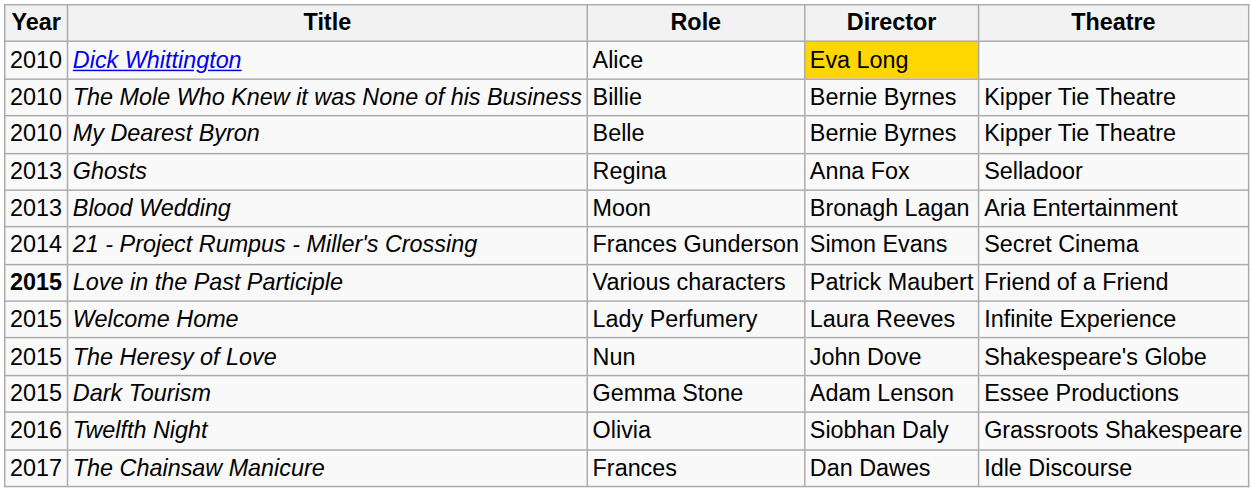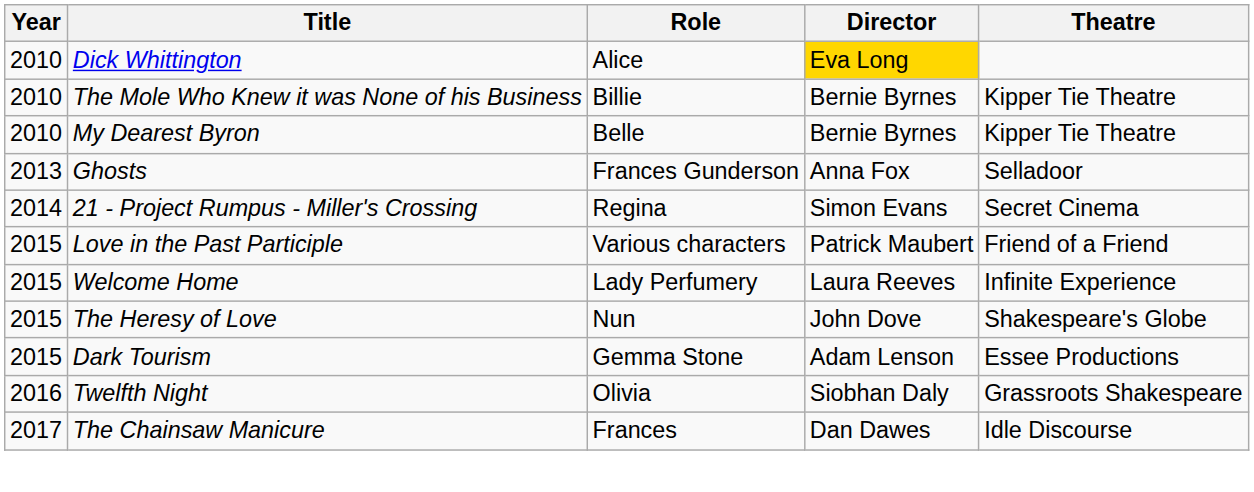 <table class="wikitable sortable">
 <tr>
 <th>Year</th>
 <th>Title</th>
 <th>Role</th>
 <th>Director</th>
 <th>Theatre</th>
 </tr>
 <tr>
 <td>2010</td>
 <td><em><a href='#'>Dick Whittington</a></em></td>
 <td>Alice</td>
 <td style="background: gold;">Eva Long</td>
 <td></td>
 </tr>
 <tr>
 <td>2010</td>
 <td><em>The Mole Who Knew it was None of his Business</em></td>
 <td>Billie</td>
 <td>Bernie Byrnes</td>
 <td>Kipper Tie Theatre</td>
 </tr>
 <tr>
 <td>2010</td>
 <td><em>My Dearest Byron</em></td>
 <td>Belle</td>
 <td>Bernie Byrnes</td>
 <td>Kipper Tie Theatre</td>
 </tr>
 <tr>
 <td>2013</td>
 <td><em>Ghosts</em></td>
-<td>Regina</td>
+<td>Frances Gunderson</td>
 <td>Anna Fox</td>
 <td>Selladoor</td>
 </tr>
 <tr>
-<td>2013</td>
-<td><em>Blood Wedding</em></td>
-<td>Moon</td>
-<td>Bronagh Lagan</td>
-<td>Aria Entertainment</td>
-</tr>
-<tr>
 <td>2014</td>
 <td><em>21 - Project Rumpus - Miller's Crossing</em></td>
-<td>Frances Gunderson</td>
+<td>Regina</td>
 <td>Simon Evans</td>
 <td>Secret Cinema</td>
 </tr>
 <tr>
-<td><strong>2015</strong></td>
+<td>2015</td>
 <td><em>Love in the Past Participle</em></td>
 <td>Various characters</td>
 <td>Patrick Maubert</td>
 <td>Friend of a Friend</td>
 </tr>
 <tr>
 <td>2015</td>
 <td><em>Welcome Home</em></td>
 <td>Lady Perfumery</td>
 <td>Laura Reeves</td>
 <td>Infinite Experience</td>
 </tr>
 <tr>
 <td>2015</td>
 <td><em>The Heresy of Love</em></td>
 <td>Nun</td>
 <td>John Dove</td>
 <td>Shakespeare's Globe</td>
 </tr>
 <tr>
 <td>2015</td>
 <td><em>Dark Tourism</em></td>
 <td>Gemma Stone</td>
 <td>Adam Lenson</td>
 <td>Essee Productions</td>
 </tr>
 <tr>
 <td>2016</td>
 <td><em>Twelfth Night</em></td>
 <td>Olivia</td>
 <td>Siobhan Daly</td>
 <td>Grassroots Shakespeare</td>
 </tr>
 <tr>
 <td>2017</td>
 <td><em>The Chainsaw Manicure</em></td>
 <td>Frances</td>
 <td>Dan Dawes</td>
 <td>Idle Discourse</td>
 </tr>
 </table>
